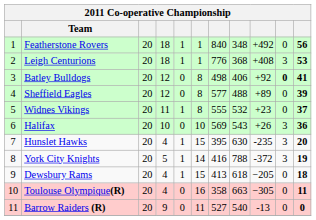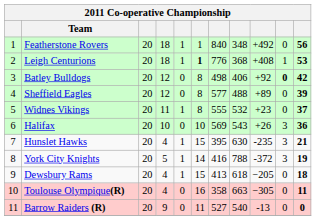 <table class="wikitable" style="text-align:center;">
 <tr>
 <th colspan="11">2011 Co-operative Championship</th>
 </tr>
 <tr>
 <th width="20"></th>
 <th width="175">Team</th>
 <th width="20"></th>
 <th width="20"></th>
 <th width="20"></th>
 <th width="20"></th>
 <th width="25"></th>
 <th width="25"></th>
 <th width="25"></th>
 <th width="20"></th>
 <th width="20"></th>
 </tr>
 <tr align=center style="background:#CCFFCC;">
 <td>1</td>
 <td style="text-align:left;"> <a href='#'>Featherstone Rovers</a></td>
 <td>20</td>
 <td>18</td>
 <td>1</td>
 <td>1</td>
 <td>840</td>
 <td>348</td>
 <td>+492</td>
 <td>0</td>
 <td><strong>56</strong></td>
 </tr>
 <tr align=center style="background:#CCFFCC;">
 <td>2</td>
 <td style="text-align:left;"> <a href='#'>Leigh Centurions</a></td>
 <td>20</td>
 <td>18</td>
 <td>1</td>
-<td>1</td>
+<td><strong>1</strong></td>
 <td>776</td>
 <td>368</td>
 <td>+408</td>
-<td>3</td>
+<td>1</td>
 <td><strong>53</strong></td>
 </tr>
 <tr align=center style="background:#CCFFCC;">
 <td>3</td>
 <td style="text-align:left"> <a href='#'>Batley Bulldogs</a></td>
 <td>20</td>
 <td>12</td>
 <td>0</td>
 <td>8</td>
 <td>498</td>
 <td>406</td>
 <td>+92</td>
 <td><strong>0</strong></td>
-<td><strong>41</strong></td>
+<td><strong>42</strong></td>
 </tr>
 <tr align=center style="background:#CCFFCC;">
 <td>4</td>
 <td style="text-align:left;"> <a href='#'>Sheffield Eagles</a></td>
 <td>20</td>
 <td>12</td>
 <td>0</td>
 <td>8</td>
 <td>577</td>
 <td>488</td>
 <td>+89</td>
 <td>0</td>
 <td><strong>39</strong></td>
 </tr>
 <tr align=center style="background:#CCFFCC;">
 <td>5</td>
 <td style="text-align:left;"> <a href='#'>Widnes Vikings</a></td>
 <td>20</td>
 <td>11</td>
 <td>1</td>
 <td>8</td>
 <td>555</td>
 <td>532</td>
 <td>+23</td>
 <td>0</td>
 <td><strong>37</strong></td>
 </tr>
 <tr align=center style="background:#CCFFCC;">
 <td>6</td>
 <td style="text-align:left;"> <a href='#'>Halifax</a></td>
 <td>20</td>
 <td>10</td>
 <td>0</td>
 <td>10</td>
 <td>569</td>
 <td>543</td>
 <td>+26</td>
 <td>3</td>
 <td><strong>36</strong></td>
 </tr>
 <tr align=center style="background:#;">
 <td>7</td>
 <td style="text-align:left;"> <a href='#'>Hunslet Hawks</a></td>
 <td>20</td>
 <td>4</td>
 <td>1</td>
 <td>15</td>
 <td>395</td>
 <td>630</td>
 <td>-235</td>
 <td>3</td>
-<td><strong>20</strong></td>
+<td><strong>21</strong></td>
 </tr>
 <tr align=center style="background:#;">
 <td>8</td>
 <td style="text-align:left;"> <a href='#'>York City Knights</a></td>
 <td>20</td>
 <td>5</td>
 <td>1</td>
 <td>14</td>
 <td>416</td>
 <td>788</td>
 <td>-372</td>
 <td>3</td>
 <td><strong>19</strong></td>
 </tr>
 <tr align=center style="background:#;">
 <td>9</td>
 <td style="text-align:left;"> <a href='#'>Dewsbury Rams</a></td>
 <td>20</td>
 <td>4</td>
 <td>1</td>
 <td>15</td>
 <td>413</td>
 <td>618</td>
 <td>−205</td>
 <td>0</td>
 <td><strong>18</strong></td>
 </tr>
 <tr align=center style="background:#FFCCCC;">
 <td>10</td>
 <td style="text-align:left;"> <a href='#'>Toulouse Olympique</a><strong>(R)</strong></td>
 <td>20</td>
 <td>4</td>
 <td>0</td>
 <td>16</td>
 <td>358</td>
 <td>663</td>
 <td>−305</td>
 <td>0</td>
 <td><strong>11</strong></td>
 </tr>
 <tr align=center style="background:#FFCCCC;">
 <td>11</td>
 <td style="text-align:left;"> <a href='#'>Barrow Raiders</a> <strong>(R)</strong></td>
 <td>20</td>
 <td>9</td>
 <td>0</td>
 <td>11</td>
 <td>527</td>
 <td>540</td>
 <td>-13</td>
 <td>0</td>
 <td><strong>0</strong></td>
 </tr>
 <tr>
 </tr>
 </table>
